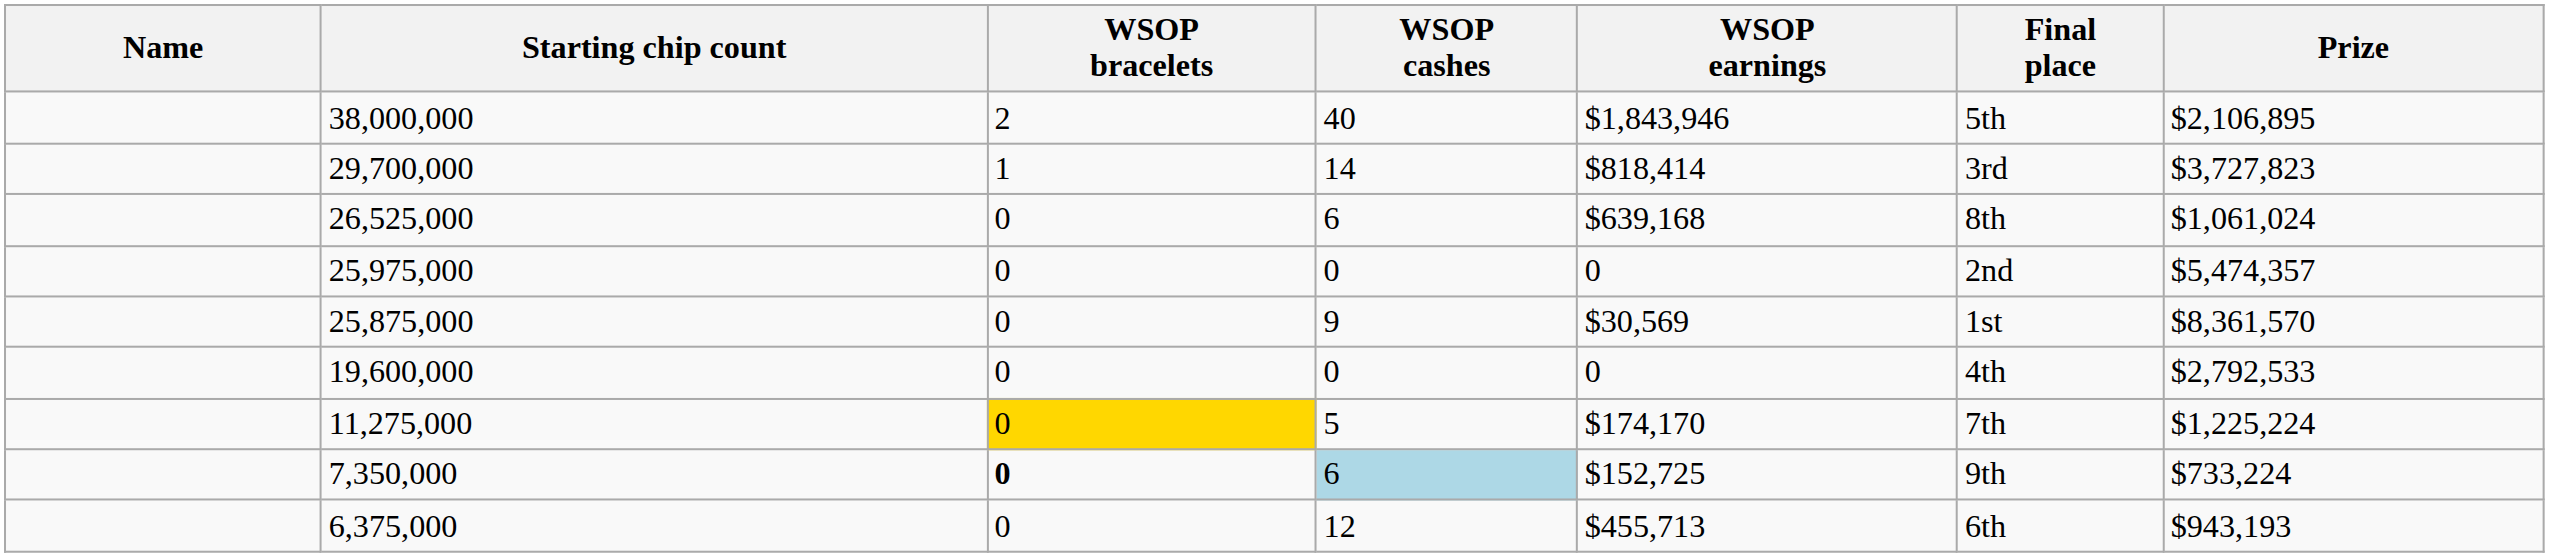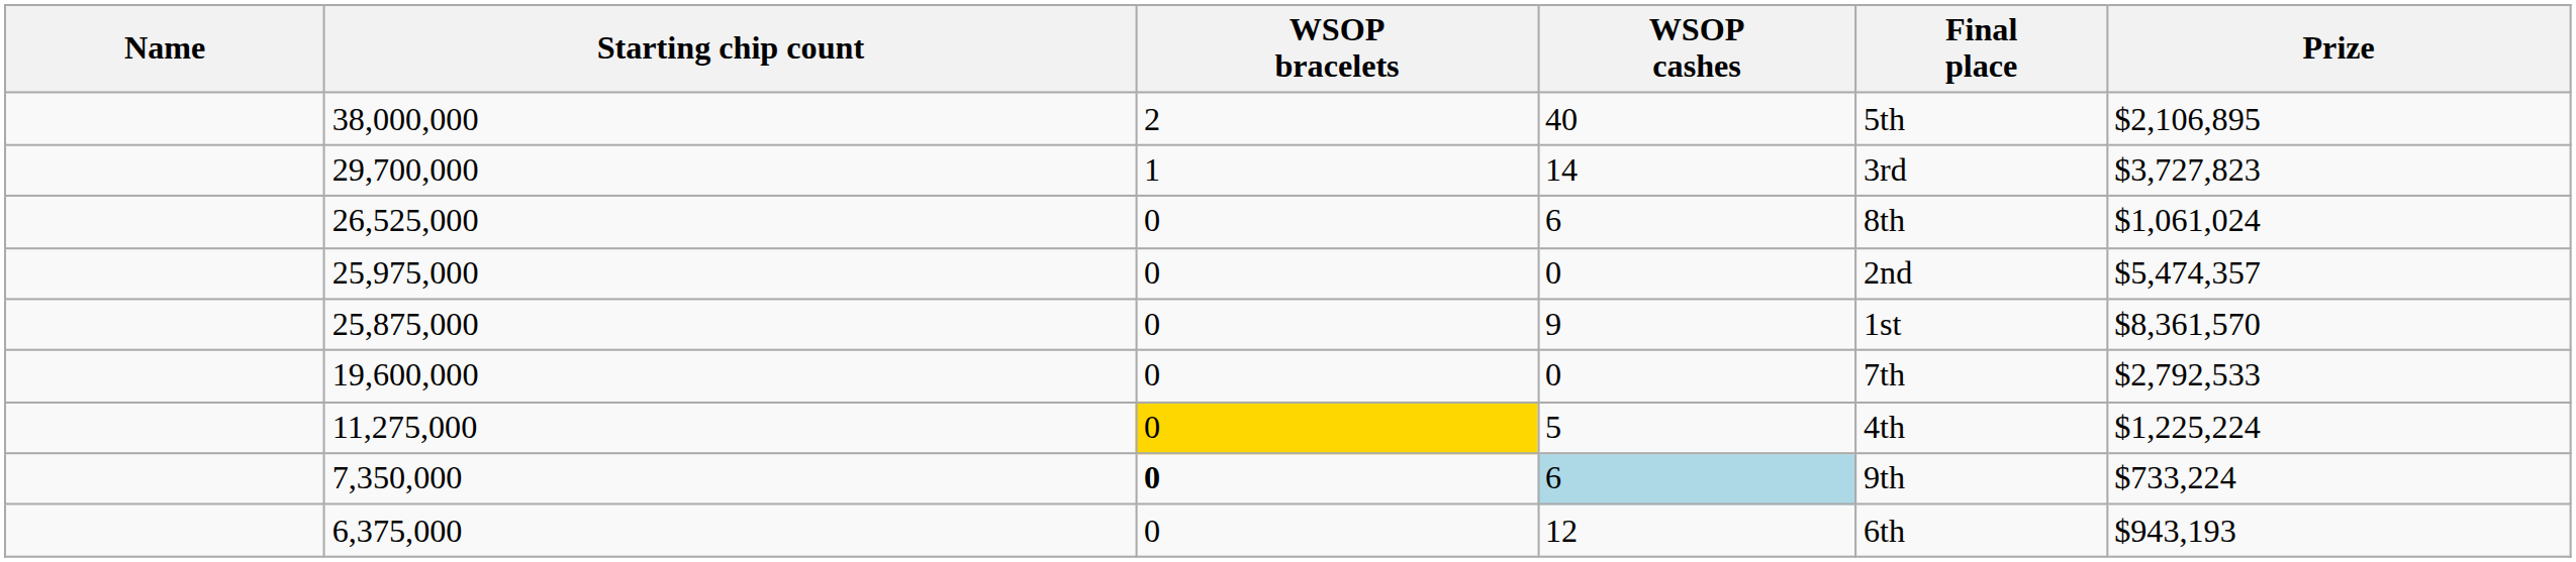 <table class="wikitable sortable" width="100%">
 <tr>
 <th width="150">Name</th>
 <th>Starting chip count</th>
 <th>WSOP<br>bracelets</th>
 <th>WSOP<br>cashes</th>
-<th>WSOP<br>earnings</th>
 <th>Final<br>place</th>
 <th>Prize</th>
 </tr>
 <tr>
 <td></td>
 <td>38,000,000</td>
 <td>2</td>
 <td>40</td>
-<td>$1,843,946</td>
 <td>5th</td>
 <td>$2,106,895</td>
 </tr>
 <tr>
 <td></td>
 <td>29,700,000</td>
 <td>1</td>
 <td>14</td>
-<td>$818,414</td>
 <td>3rd</td>
 <td>$3,727,823</td>
 </tr>
 <tr>
 <td></td>
 <td>26,525,000</td>
 <td>0</td>
 <td>6</td>
-<td>$639,168</td>
 <td>8th</td>
 <td>$1,061,024</td>
 </tr>
 <tr>
 <td></td>
 <td>25,975,000</td>
-<td>0</td>
 <td>0</td>
 <td>0</td>
 <td>2nd</td>
 <td>$5,474,357</td>
 </tr>
 <tr>
 <td></td>
 <td>25,875,000</td>
 <td>0</td>
 <td>9</td>
-<td>$30,569</td>
 <td>1st</td>
 <td>$8,361,570</td>
 </tr>
 <tr>
 <td></td>
 <td>19,600,000</td>
 <td>0</td>
 <td>0</td>
-<td>0</td>
-<td>4th</td>
+<td>7th</td>
 <td>$2,792,533</td>
 </tr>
 <tr>
 <td></td>
 <td>11,275,000</td>
 <td style="background: gold;">0</td>
 <td>5</td>
-<td>$174,170</td>
-<td>7th</td>
+<td>4th</td>
 <td>$1,225,224</td>
 </tr>
 <tr>
 <td></td>
 <td>7,350,000</td>
 <td><strong>0</strong></td>
 <td style="background: lightblue;">6</td>
-<td>$152,725</td>
 <td>9th</td>
 <td>$733,224</td>
 </tr>
 <tr>
 <td></td>
 <td>6,375,000</td>
 <td>0</td>
 <td>12</td>
-<td>$455,713</td>
 <td>6th</td>
 <td>$943,193</td>
 </tr>
 </table>
